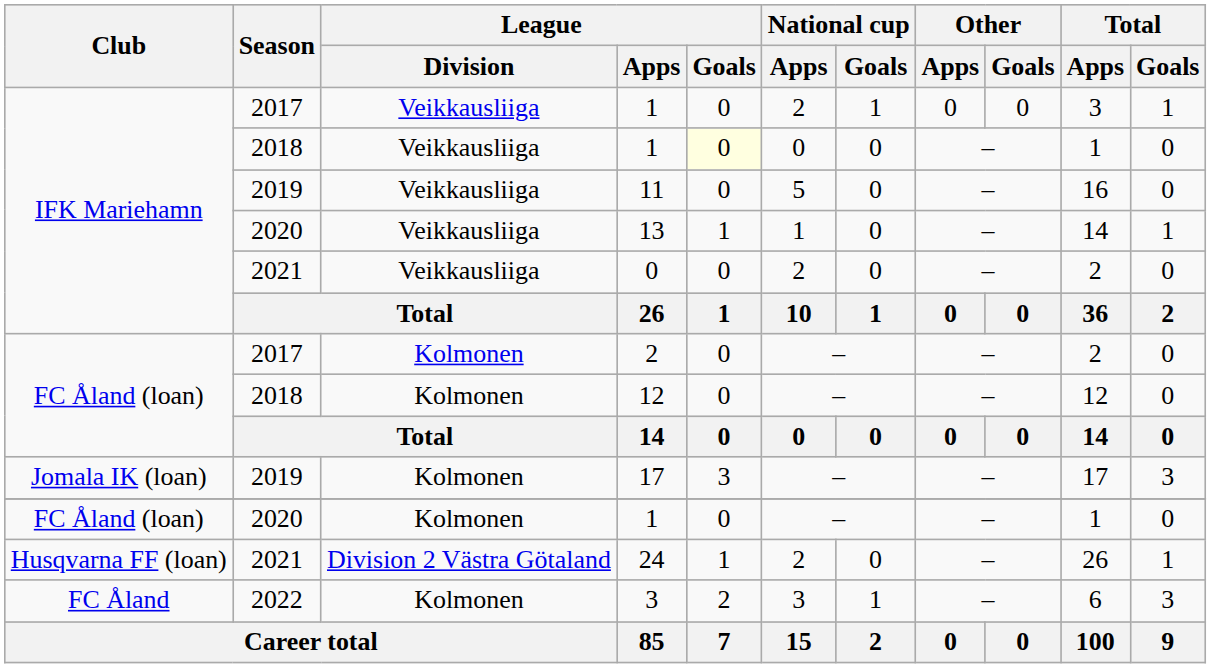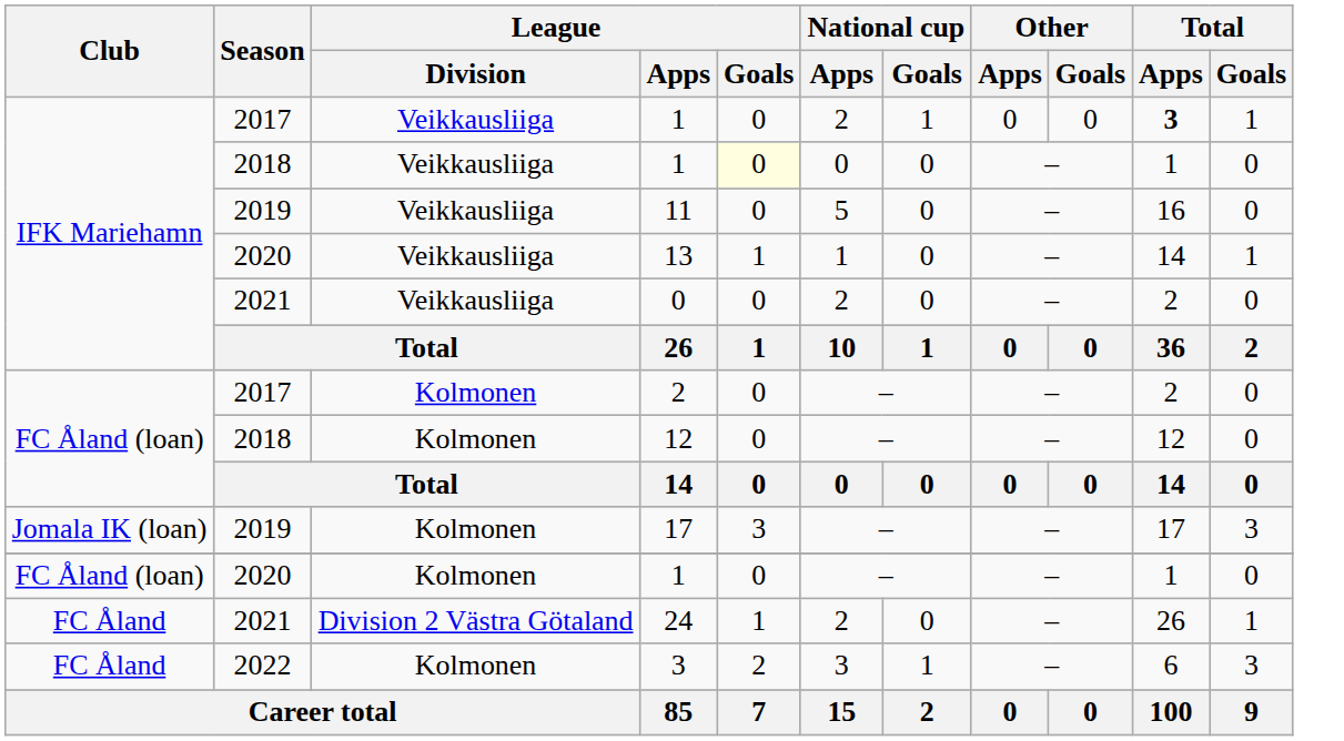 <table class="wikitable" style="text-align:center">
 <tr>
 <th rowspan="2">Club</th>
 <th rowspan="2">Season</th>
 <th colspan="3">League</th>
 <th colspan="2">National cup</th>
 <th colspan="2">Other</th>
 <th colspan="2">Total</th>
 </tr>
 <tr>
 <th>Division</th>
 <th>Apps</th>
 <th>Goals</th>
 <th>Apps</th>
 <th>Goals</th>
 <th>Apps</th>
 <th>Goals</th>
 <th>Apps</th>
 <th>Goals</th>
 </tr>
 <tr>
 <td rowspan="6"><a href='#'>IFK Mariehamn</a></td>
 <td>2017</td>
 <td><a href='#'>Veikkausliiga</a></td>
 <td>1</td>
 <td>0</td>
 <td>2</td>
 <td>1</td>
 <td>0</td>
 <td>0</td>
-<td>3</td>
+<td><strong>3</strong></td>
 <td>1</td>
 </tr>
 <tr>
 <td>2018</td>
 <td>Veikkausliiga</td>
 <td>1</td>
 <td style="background: lightyellow;">0</td>
 <td>0</td>
 <td>0</td>
 <td colspan="2">–</td>
 <td>1</td>
 <td>0</td>
 </tr>
 <tr>
 <td>2019</td>
 <td>Veikkausliiga</td>
 <td>11</td>
 <td>0</td>
 <td>5</td>
 <td>0</td>
 <td colspan="2">–</td>
 <td>16</td>
 <td>0</td>
 </tr>
 <tr>
 <td>2020</td>
 <td>Veikkausliiga</td>
 <td>13</td>
 <td>1</td>
 <td>1</td>
 <td>0</td>
 <td colspan="2">–</td>
 <td>14</td>
 <td>1</td>
 </tr>
 <tr>
 <td>2021</td>
 <td>Veikkausliiga</td>
 <td>0</td>
 <td>0</td>
 <td>2</td>
 <td>0</td>
 <td colspan="2">–</td>
 <td>2</td>
 <td>0</td>
 </tr>
 <tr>
 <th colspan="2">Total</th>
 <th>26</th>
 <th>1</th>
 <th>10</th>
 <th>1</th>
 <th>0</th>
 <th>0</th>
 <th>36</th>
 <th>2</th>
 </tr>
 <tr>
 <td rowspan="3"><a href='#'>FC Åland</a> (loan)</td>
 <td>2017</td>
 <td><a href='#'>Kolmonen</a></td>
 <td>2</td>
 <td>0</td>
 <td colspan="2">–</td>
 <td colspan="2">–</td>
 <td>2</td>
 <td>0</td>
 </tr>
 <tr>
 <td>2018</td>
 <td>Kolmonen</td>
 <td>12</td>
 <td>0</td>
 <td colspan="2">–</td>
 <td colspan="2">–</td>
 <td>12</td>
 <td>0</td>
 </tr>
 <tr>
 <th colspan="2">Total</th>
 <th>14</th>
 <th>0</th>
 <th>0</th>
 <th>0</th>
 <th>0</th>
 <th>0</th>
 <th>14</th>
 <th>0</th>
 </tr>
 <tr>
 <td><a href='#'>Jomala IK</a> (loan)</td>
 <td>2019</td>
 <td>Kolmonen</td>
 <td>17</td>
 <td>3</td>
 <td colspan="2">–</td>
 <td colspan="2">–</td>
 <td>17</td>
 <td>3</td>
 </tr>
 <tr>
 </tr>
 <tr>
 <td><a href='#'>FC Åland</a> (loan)</td>
 <td>2020</td>
 <td>Kolmonen</td>
 <td>1</td>
 <td>0</td>
 <td colspan="2">–</td>
 <td colspan="2">–</td>
 <td>1</td>
 <td>0</td>
 </tr>
 <tr>
-<td><a href='#'>Husqvarna FF</a> (loan)</td>
+<td><a href='#'>FC Åland</a></td>
 <td>2021</td>
 <td><a href='#'>Division 2 Västra Götaland</a></td>
 <td>24</td>
 <td>1</td>
 <td>2</td>
 <td>0</td>
 <td colspan="2">–</td>
 <td>26</td>
 <td>1</td>
 </tr>
 <tr>
 <td><a href='#'>FC Åland</a></td>
 <td>2022</td>
 <td>Kolmonen</td>
 <td>3</td>
 <td>2</td>
 <td>3</td>
 <td>1</td>
 <td colspan="2">–</td>
 <td>6</td>
 <td>3</td>
 </tr>
 <tr>
 <th colspan="3">Career total</th>
 <th>85</th>
 <th>7</th>
 <th>15</th>
 <th>2</th>
 <th>0</th>
 <th>0</th>
 <th>100</th>
 <th>9</th>
 </tr>
 </table>
